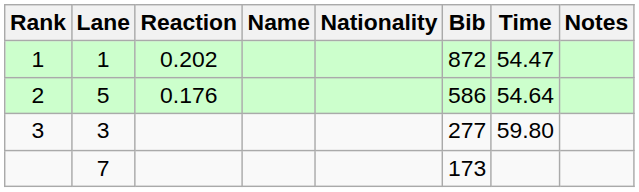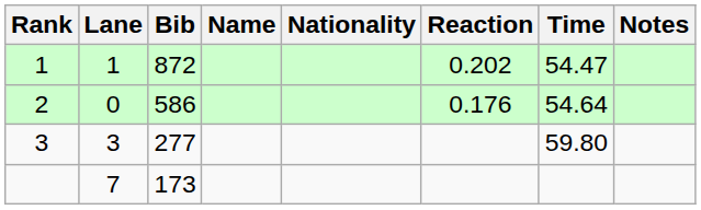 <table class="wikitable sortable" style="text-align:center">
 <tr>
 <th>Rank</th>
 <th>Lane</th>
-<th>Reaction</th>
+<th>Bib</th>
 <th>Name</th>
 <th>Nationality</th>
-<th>Bib</th>
+<th>Reaction</th>
 <th>Time</th>
 <th>Notes</th>
 </tr>
 <tr bgcolor=ccffcc>
 <td>1</td>
 <td>1</td>
-<td>0.202</td>
+<td>872</td>
 <td align=left></td>
 <td align=left></td>
-<td>872</td>
+<td>0.202</td>
 <td>54.47</td>
 <td><strong></strong></td>
 </tr>
 <tr bgcolor=ccffcc>
 <td>2</td>
-<td>5</td>
-<td>0.176</td>
+<td>0</td>
+<td>586</td>
 <td align=left></td>
 <td align=left></td>
-<td>586</td>
+<td>0.176</td>
 <td>54.64</td>
 <td><strong></strong></td>
 </tr>
 <tr>
 <td>3</td>
 <td>3</td>
-<td></td>
+<td>277</td>
 <td align=left></td>
 <td align=left></td>
-<td>277</td>
+<td></td>
 <td>59.80</td>
 <td></td>
 </tr>
 <tr>
 <td></td>
 <td>7</td>
-<td></td>
+<td>173</td>
 <td align=left></td>
 <td align=left></td>
-<td>173</td>
+<td></td>
 <td></td>
 <td><strong></strong></td>
 </tr>
 </table>
